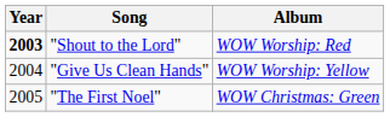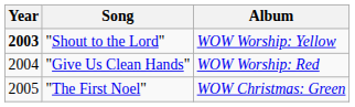 <table class="wikitable">
 <tr>
 <th>Year</th>
 <th>Song</th>
 <th>Album</th>
 </tr>
 <tr>
 <td><strong>2003</strong></td>
 <td>"<a href='#'>Shout to the Lord</a>"</td>
-<td><em><a href='#'>WOW Worship: Red</a></em></td>
+<td><em><a href='#'>WOW Worship: Yellow</a></em></td>
 </tr>
 <tr>
 <td>2004</td>
 <td>"<a href='#'>Give Us Clean Hands</a>"</td>
-<td><em><a href='#'>WOW Worship: Yellow</a></em></td>
+<td><em><a href='#'>WOW Worship: Red</a></em></td>
 </tr>
 <tr>
 <td>2005</td>
 <td>"<a href='#'>The First Noel</a>"</td>
 <td><em><a href='#'>WOW Christmas: Green</a></em></td>
 </tr>
 </table>
